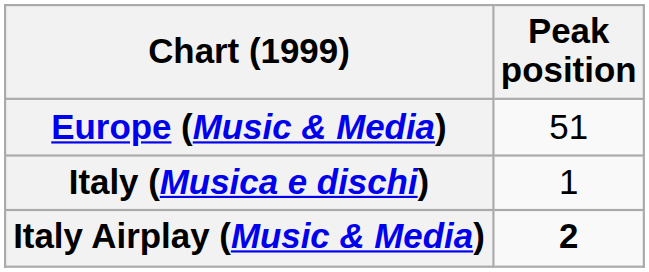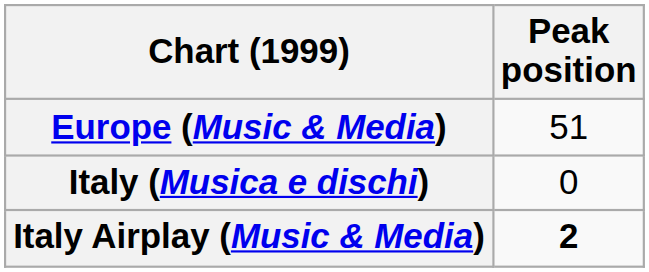 <table class="wikitable sortable plainrowheaders" style="text-align:center">
 <tr>
 <th scope="col">Chart (1999)</th>
 <th scope="col">Peak<br>position</th>
 </tr>
 <tr>
 <th scope="row"><a href='#'>Europe</a> (<em><a href='#'>Music & Media</a></em>)</th>
 <td>51</td>
 </tr>
 <tr>
 <th scope="row">Italy (<em><a href='#'>Musica e dischi</a></em>)</th>
-<td>1</td>
+<td>0</td>
 </tr>
 <tr>
 <th scope="row">Italy Airplay (<em><a href='#'>Music & Media</a></em>)</th>
 <td><strong>2</strong></td>
 </tr>
 </table>
